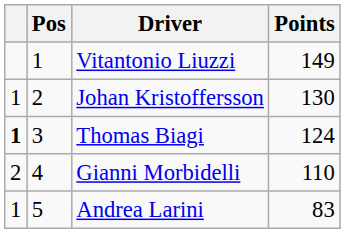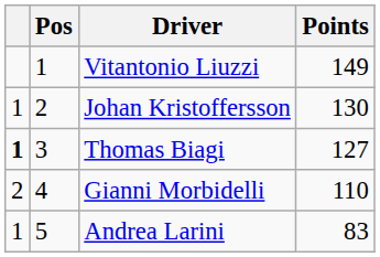 <table class="wikitable" style="font-size: 95%;">
 <tr>
 <th></th>
 <th>Pos</th>
 <th>Driver</th>
 <th>Points</th>
 </tr>
 <tr>
 <td align="left"></td>
 <td>1</td>
 <td> <a href='#'>Vitantonio Liuzzi</a></td>
 <td align="right">149</td>
 </tr>
 <tr>
 <td align="left"> 1</td>
 <td>2</td>
 <td> <a href='#'>Johan Kristoffersson</a></td>
 <td align="right">130</td>
 </tr>
 <tr>
 <td align="left"><strong> 1</strong></td>
 <td>3</td>
 <td> <a href='#'>Thomas Biagi</a></td>
-<td align="right">124</td>
+<td align="right">127</td>
 </tr>
 <tr>
 <td align="left"> 2</td>
 <td>4</td>
 <td> <a href='#'>Gianni Morbidelli</a></td>
 <td align="right">110</td>
 </tr>
 <tr>
 <td align="left"> 1</td>
 <td>5</td>
 <td> <a href='#'>Andrea Larini</a></td>
 <td align="right">83</td>
 </tr>
 </table>
